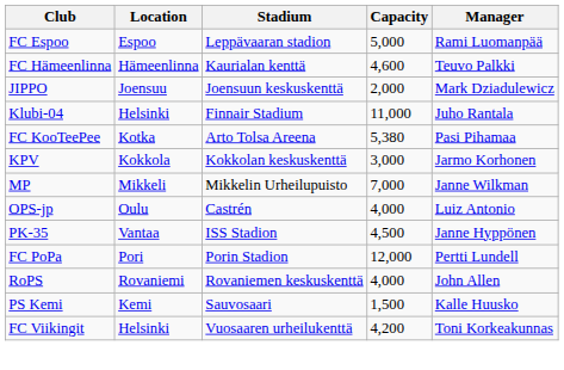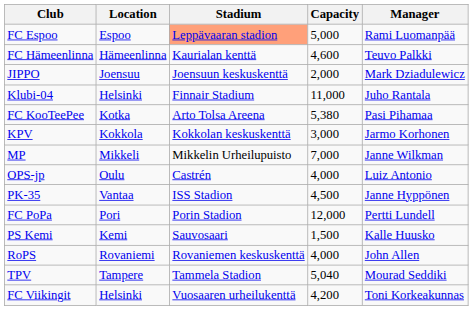 <table class="wikitable sortable">
 <tr>
 <th>Club</th>
 <th>Location</th>
 <th>Stadium</th>
 <th>Capacity</th>
 <th>Manager</th>
 </tr>
 <tr --->
 <td><a href='#'>FC Espoo</a></td>
 <td><a href='#'>Espoo</a></td>
-<td><a href='#'>Leppävaaran stadion</a></td>
+<td style="background: lightsalmon;"><a href='#'>Leppävaaran stadion</a></td>
 <td>5,000</td>
 <td> <a href='#'>Rami Luomanpää</a></td>
 </tr>
 <tr --->
 <td><a href='#'>FC Hämeenlinna</a></td>
 <td><a href='#'>Hämeenlinna</a></td>
 <td><a href='#'>Kaurialan kenttä</a></td>
 <td>4,600</td>
 <td> <a href='#'>Teuvo Palkki</a></td>
 </tr>
 <tr --->
 <td><a href='#'>JIPPO</a></td>
 <td><a href='#'>Joensuu</a></td>
 <td><a href='#'>Joensuun keskuskenttä</a></td>
 <td>2,000</td>
 <td> <a href='#'>Mark Dziadulewicz</a></td>
 </tr>
 <tr --->
 <td><a href='#'>Klubi-04</a></td>
 <td><a href='#'>Helsinki</a></td>
 <td><a href='#'>Finnair Stadium</a></td>
 <td>11,000</td>
 <td> <a href='#'>Juho Rantala</a></td>
 </tr>
 <tr --->
 <td><a href='#'>FC KooTeePee</a></td>
 <td><a href='#'>Kotka</a></td>
 <td><a href='#'>Arto Tolsa Areena</a></td>
 <td>5,380</td>
 <td> <a href='#'>Pasi Pihamaa</a></td>
 </tr>
 <tr --->
 <td><a href='#'>KPV</a></td>
 <td><a href='#'>Kokkola</a></td>
 <td><a href='#'>Kokkolan keskuskenttä</a></td>
 <td>3,000</td>
 <td> <a href='#'>Jarmo Korhonen</a></td>
 </tr>
 <tr --->
 <td><a href='#'>MP</a></td>
 <td><a href='#'>Mikkeli</a></td>
 <td>Mikkelin Urheilupuisto</td>
 <td>7,000</td>
 <td> <a href='#'>Janne Wilkman</a></td>
 </tr>
 <tr --->
 <td><a href='#'>OPS-jp</a></td>
 <td><a href='#'>Oulu</a></td>
 <td><a href='#'>Castrén</a></td>
 <td>4,000</td>
 <td> <a href='#'>Luiz Antonio</a></td>
 </tr>
 <tr --->
 <td><a href='#'>PK-35</a></td>
 <td><a href='#'>Vantaa</a></td>
 <td><a href='#'>ISS Stadion</a></td>
 <td>4,500</td>
 <td> <a href='#'>Janne Hyppönen</a></td>
 </tr>
 <tr --->
 <td><a href='#'>FC PoPa</a></td>
 <td><a href='#'>Pori</a></td>
 <td><a href='#'>Porin Stadion</a></td>
 <td>12,000</td>
 <td> <a href='#'>Pertti Lundell</a></td>
 </tr>
 <tr --->
+<td><a href='#'>PS Kemi</a></td>
+<td><a href='#'>Kemi</a></td>
+<td><a href='#'>Sauvosaari</a></td>
+<td>1,500</td>
+<td> <a href='#'>Kalle Huusko</a></td>
+</tr>
+<tr --->
 <td><a href='#'>RoPS</a></td>
 <td><a href='#'>Rovaniemi</a></td>
 <td><a href='#'>Rovaniemen keskuskenttä</a></td>
 <td>4,000</td>
 <td> <a href='#'>John Allen</a></td>
 </tr>
 <tr --->
-<td><a href='#'>PS Kemi</a></td>
-<td><a href='#'>Kemi</a></td>
-<td><a href='#'>Sauvosaari</a></td>
-<td>1,500</td>
-<td> <a href='#'>Kalle Huusko</a></td>
+<td><a href='#'>TPV</a></td>
+<td><a href='#'>Tampere</a></td>
+<td><a href='#'>Tammela Stadion</a></td>
+<td>5,040</td>
+<td> <a href='#'>Mourad Seddiki</a></td>
 </tr>
 <tr --->
 <td><a href='#'>FC Viikingit</a></td>
 <td><a href='#'>Helsinki</a></td>
 <td><a href='#'>Vuosaaren urheilukenttä</a></td>
 <td>4,200</td>
 <td> <a href='#'>Toni Korkeakunnas</a></td>
 </tr>
 </table>
